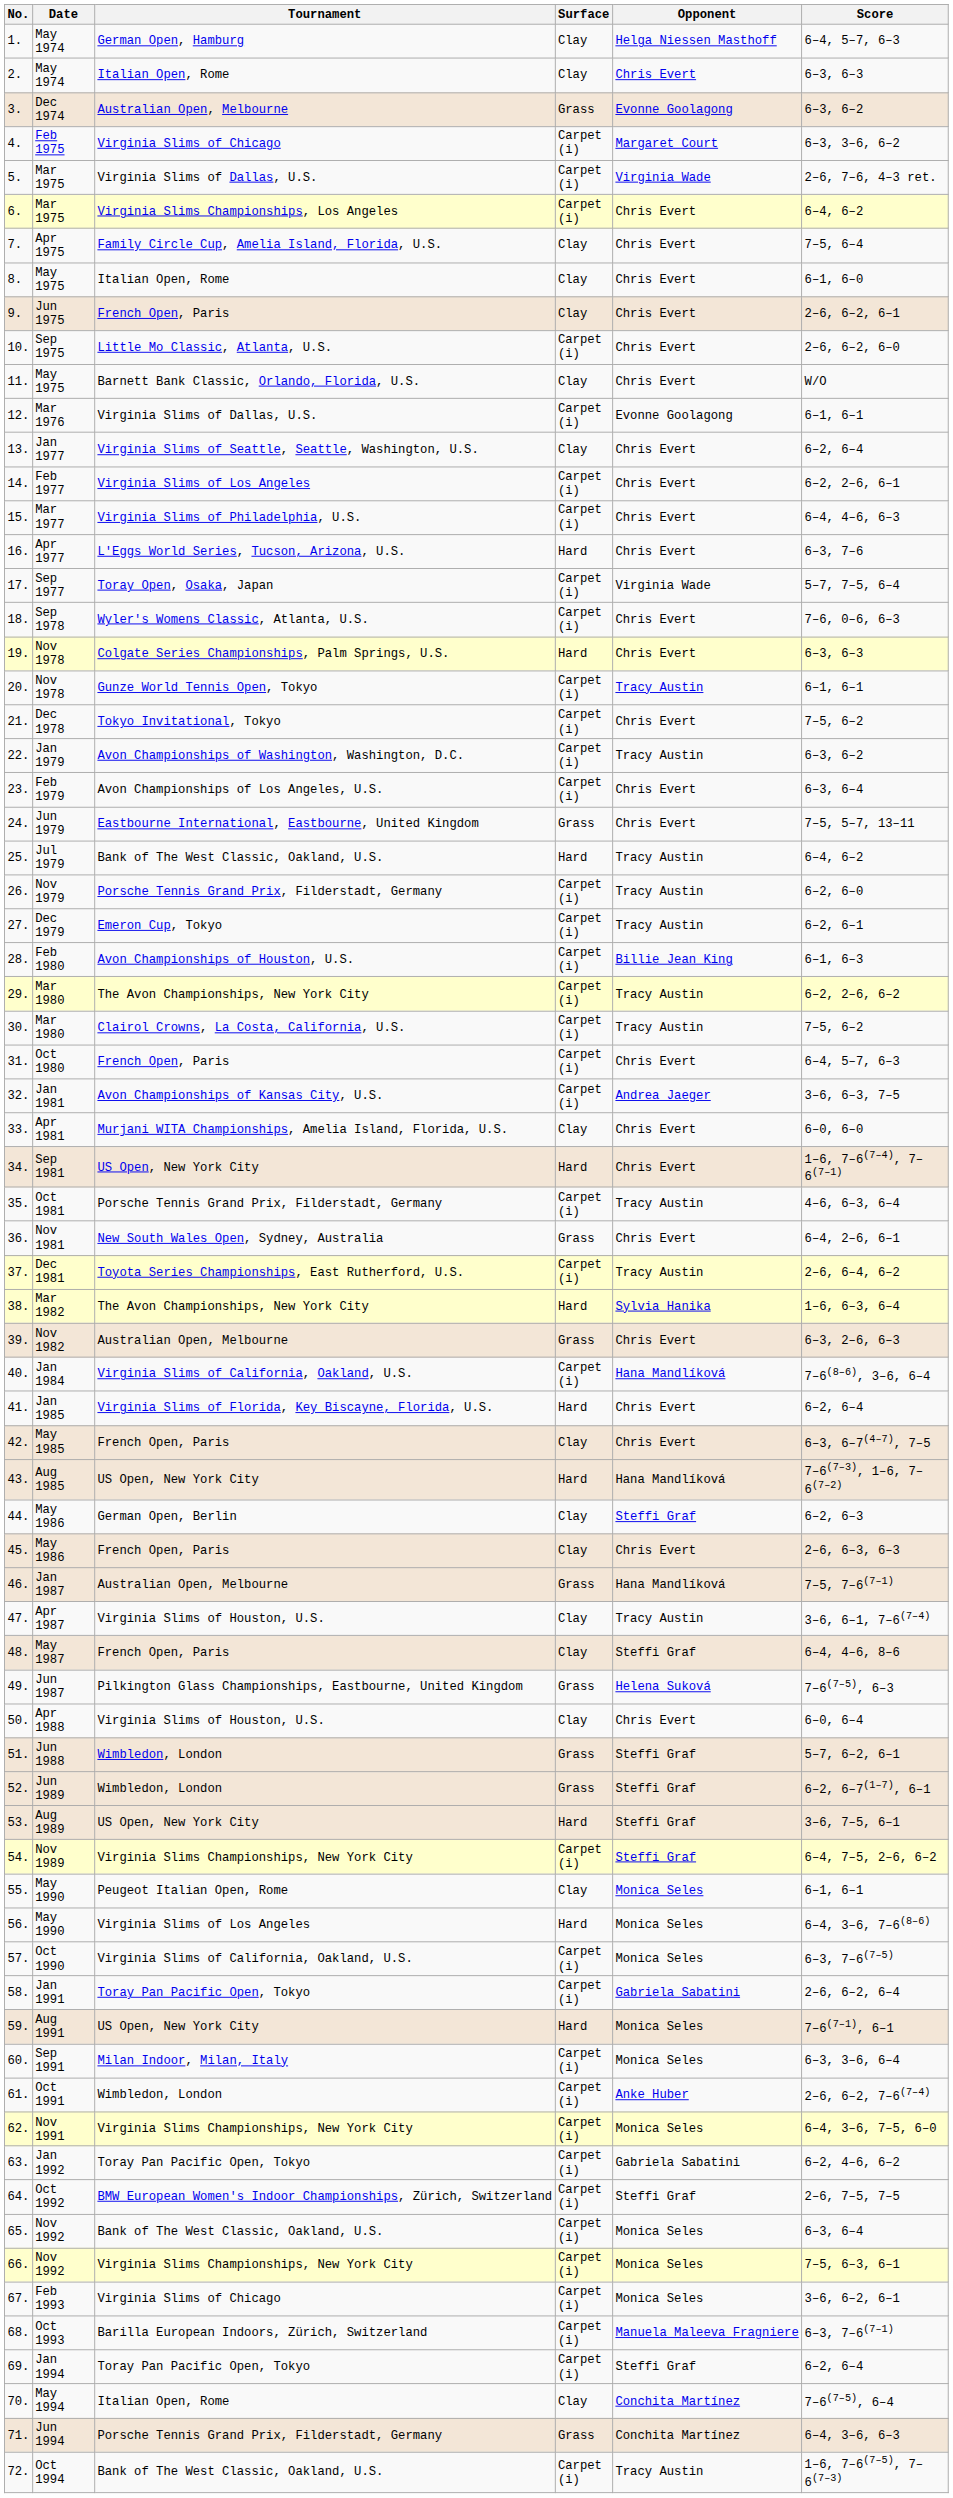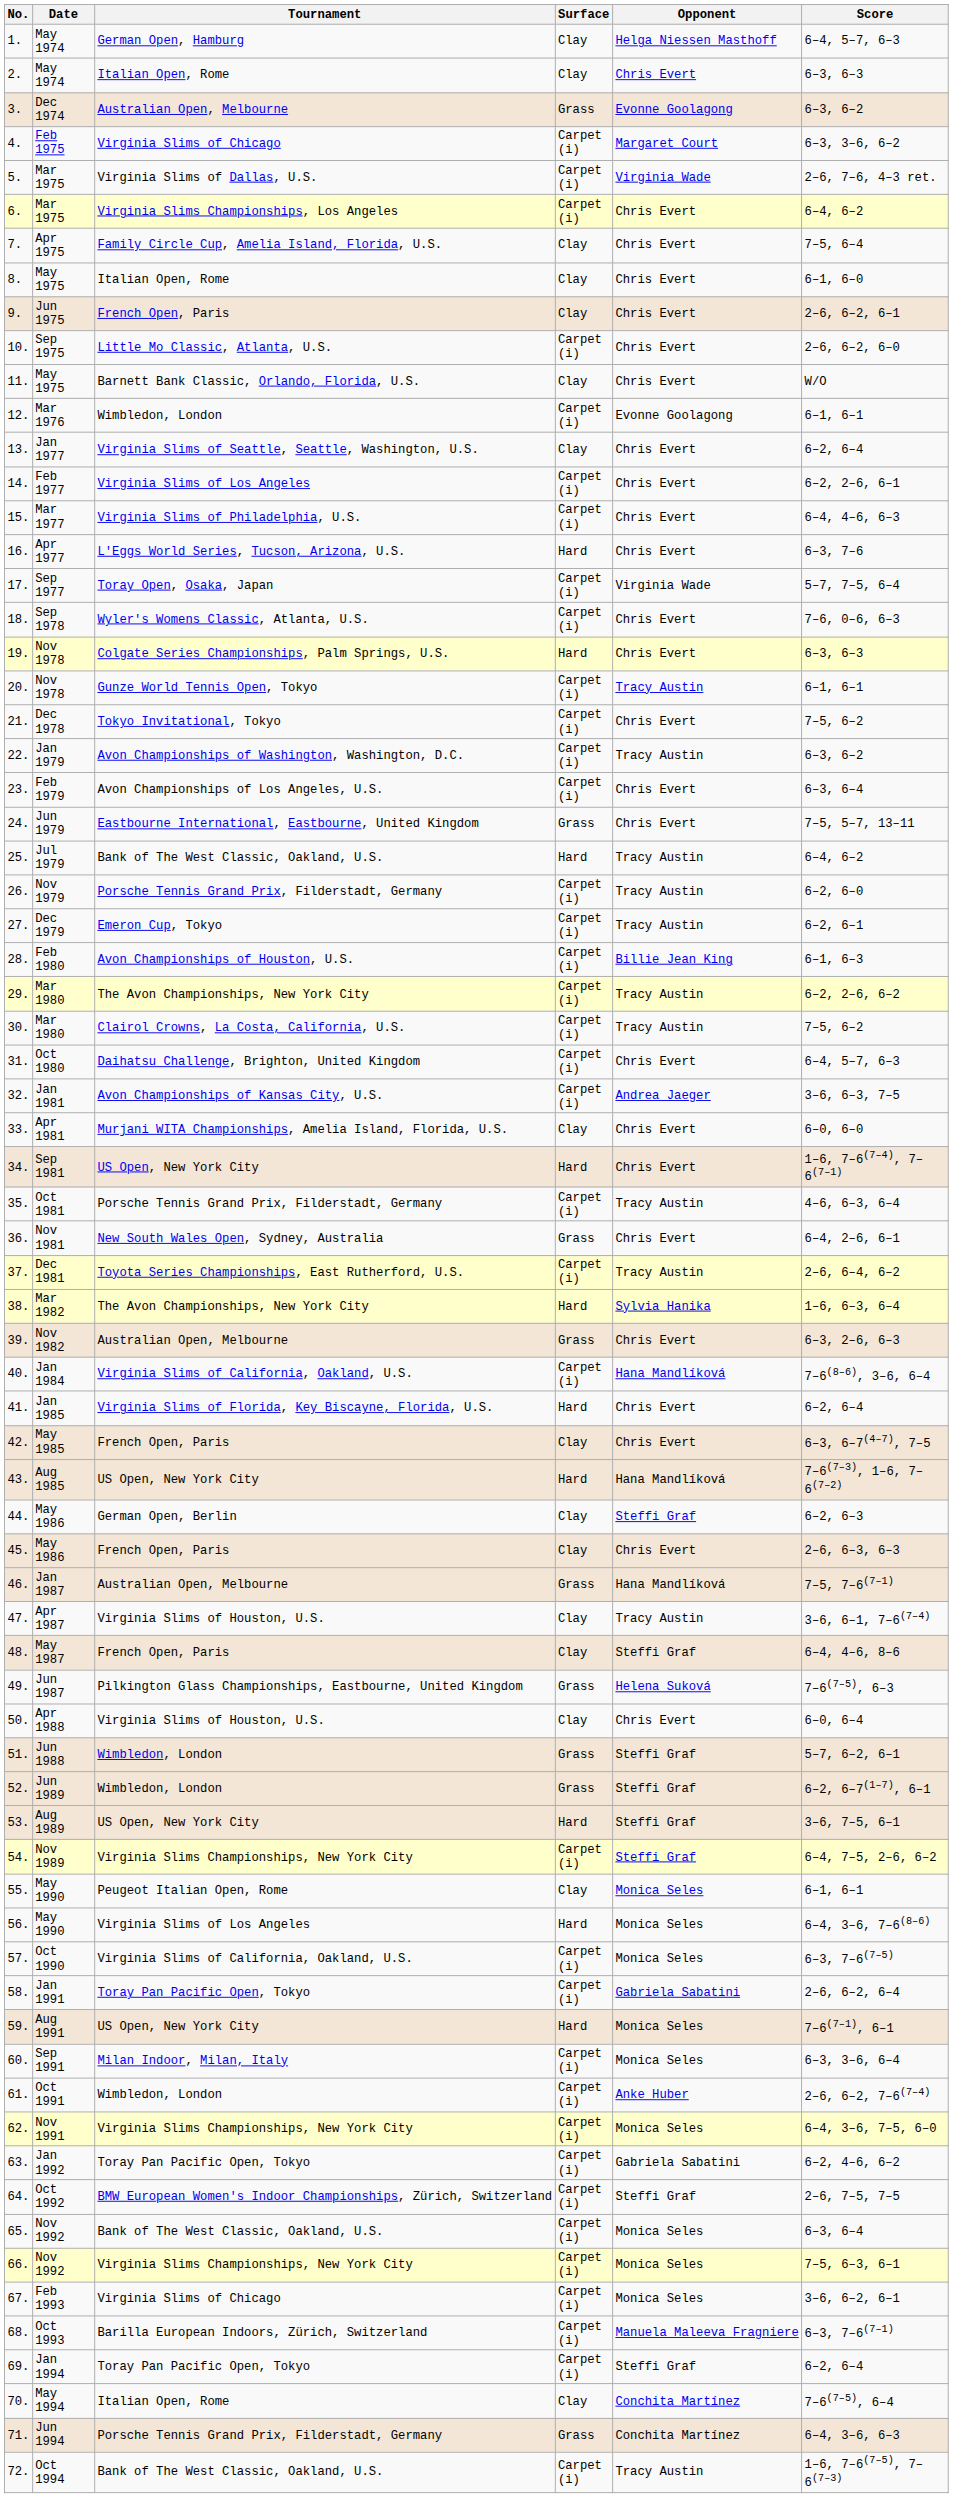 <table class="sortable wikitable">
 <tr>
 <th>No.</th>
 <th style="width:60px">Date</th>
 <th>Tournament</th>
 <th style="width:55px">Surface</th>
 <th>Opponent</th>
 <th style="width:150px" class="unsortable">Score</th>
 </tr>
 <tr>
 <td>1.</td>
 <td>May 1974</td>
 <td><a href='#'>German Open</a>, <a href='#'>Hamburg</a></td>
 <td>Clay</td>
 <td> <a href='#'>Helga Niessen Masthoff</a></td>
 <td>6–4, 5–7, 6–3</td>
 </tr>
 <tr>
 <td>2.</td>
 <td>May 1974</td>
 <td><a href='#'>Italian Open</a>, Rome</td>
 <td>Clay</td>
 <td> <a href='#'>Chris Evert</a></td>
 <td>6–3, 6–3</td>
 </tr>
 <tr style="background:#f3e6d7;">
 <td>3.</td>
 <td>Dec 1974</td>
 <td><a href='#'>Australian Open</a>, <a href='#'>Melbourne</a></td>
 <td>Grass</td>
 <td> <a href='#'>Evonne Goolagong</a></td>
 <td>6–3, 6–2</td>
 </tr>
 <tr>
 <td>4.</td>
 <td><a href='#'>Feb 1975</a></td>
 <td><a href='#'>Virginia Slims of Chicago</a></td>
 <td>Carpet (i)</td>
 <td> <a href='#'>Margaret Court</a></td>
 <td>6–3, 3–6, 6–2</td>
 </tr>
 <tr>
 <td>5.</td>
 <td>Mar 1975</td>
 <td>Virginia Slims of <a href='#'>Dallas</a>, U.S.</td>
 <td>Carpet (i)</td>
 <td> <a href='#'>Virginia Wade</a></td>
 <td>2–6, 7–6, 4–3 ret.</td>
 </tr>
 <tr style="background:#ffffcc;">
 <td>6.</td>
 <td>Mar 1975</td>
 <td><a href='#'>Virginia Slims Championships</a>, Los Angeles</td>
 <td>Carpet (i)</td>
 <td> Chris Evert</td>
 <td>6–4, 6–2</td>
 </tr>
 <tr>
 <td>7.</td>
 <td>Apr 1975</td>
 <td><a href='#'>Family Circle Cup</a>, <a href='#'>Amelia Island, Florida</a>, U.S.</td>
 <td>Clay</td>
 <td> Chris Evert</td>
 <td>7–5, 6–4</td>
 </tr>
 <tr>
 <td>8.</td>
 <td>May 1975</td>
 <td>Italian Open, Rome</td>
 <td>Clay</td>
 <td> Chris Evert</td>
 <td>6–1, 6–0</td>
 </tr>
 <tr style="background:#f3e6d7;">
 <td>9.</td>
 <td>Jun 1975</td>
 <td><a href='#'>French Open</a>, Paris</td>
 <td>Clay</td>
 <td> Chris Evert</td>
 <td>2–6, 6–2, 6–1</td>
 </tr>
 <tr>
 <td>10.</td>
 <td>Sep 1975</td>
 <td><a href='#'>Little Mo Classic</a>, <a href='#'>Atlanta</a>, U.S.</td>
 <td>Carpet (i)</td>
 <td> Chris Evert</td>
 <td>2–6, 6–2, 6–0</td>
 </tr>
 <tr>
 <td>11.</td>
 <td>May 1975</td>
 <td>Barnett Bank Classic, <a href='#'>Orlando, Florida</a>, U.S.</td>
 <td>Clay</td>
 <td> Chris Evert</td>
 <td>W/O</td>
 </tr>
 <tr>
 <td>12.</td>
 <td>Mar 1976</td>
-<td>Virginia Slims of Dallas, U.S.</td>
+<td>Wimbledon, London</td>
 <td>Carpet (i)</td>
 <td> Evonne Goolagong</td>
 <td>6–1, 6–1</td>
 </tr>
 <tr>
 <td>13.</td>
 <td>Jan 1977</td>
 <td><a href='#'>Virginia Slims of Seattle</a>, <a href='#'>Seattle</a>, Washington, U.S.</td>
 <td>Clay</td>
 <td> Chris Evert</td>
 <td>6–2, 6–4</td>
 </tr>
 <tr>
 <td>14.</td>
 <td>Feb 1977</td>
 <td><a href='#'>Virginia Slims of Los Angeles</a></td>
 <td>Carpet (i)</td>
 <td> Chris Evert</td>
 <td>6–2, 2–6, 6–1</td>
 </tr>
 <tr>
 <td>15.</td>
 <td>Mar 1977</td>
 <td><a href='#'>Virginia Slims of Philadelphia</a>, U.S.</td>
 <td>Carpet (i)</td>
 <td> Chris Evert</td>
 <td>6–4, 4–6, 6–3</td>
 </tr>
 <tr>
 <td>16.</td>
 <td>Apr 1977</td>
 <td><a href='#'>L'Eggs World Series</a>, <a href='#'>Tucson, Arizona</a>, U.S.</td>
 <td>Hard</td>
 <td> Chris Evert</td>
 <td>6–3, 7–6</td>
 </tr>
 <tr>
 <td>17.</td>
 <td>Sep 1977</td>
 <td><a href='#'>Toray Open</a>, <a href='#'>Osaka</a>, Japan</td>
 <td>Carpet (i)</td>
 <td> Virginia Wade</td>
 <td>5–7, 7–5, 6–4</td>
 </tr>
 <tr>
 <td>18.</td>
 <td>Sep 1978</td>
 <td><a href='#'>Wyler's Womens Classic</a>, Atlanta, U.S.</td>
 <td>Carpet (i)</td>
 <td> Chris Evert</td>
 <td>7–6, 0–6, 6–3</td>
 </tr>
 <tr style="background:#ffffcc;">
 <td>19.</td>
 <td>Nov 1978</td>
 <td><a href='#'>Colgate Series Championships</a>, Palm Springs, U.S.</td>
 <td>Hard</td>
 <td> Chris Evert</td>
 <td>6–3, 6–3</td>
 </tr>
 <tr>
 <td>20.</td>
 <td>Nov 1978</td>
 <td><a href='#'>Gunze World Tennis Open</a>, Tokyo</td>
 <td>Carpet (i)</td>
 <td> <a href='#'>Tracy Austin</a></td>
 <td>6–1, 6–1</td>
 </tr>
 <tr>
 <td>21.</td>
 <td>Dec 1978</td>
 <td><a href='#'>Tokyo Invitational</a>, Tokyo</td>
 <td>Carpet (i)</td>
 <td> Chris Evert</td>
 <td>7–5, 6–2</td>
 </tr>
 <tr>
 <td>22.</td>
 <td>Jan 1979</td>
 <td><a href='#'>Avon Championships of Washington</a>, Washington, D.C.</td>
 <td>Carpet (i)</td>
 <td> Tracy Austin</td>
 <td>6–3, 6–2</td>
 </tr>
 <tr>
 <td>23.</td>
 <td>Feb 1979</td>
 <td>Avon Championships of Los Angeles, U.S.</td>
 <td>Carpet (i)</td>
 <td> Chris Evert</td>
 <td>6–3, 6–4</td>
 </tr>
 <tr>
 <td>24.</td>
 <td>Jun 1979</td>
 <td><a href='#'>Eastbourne International</a>, <a href='#'>Eastbourne</a>, United Kingdom</td>
 <td>Grass</td>
 <td> Chris Evert</td>
 <td>7–5, 5–7, 13–11</td>
 </tr>
 <tr>
 <td>25.</td>
 <td>Jul 1979</td>
 <td>Bank of The West Classic, Oakland, U.S.</td>
 <td>Hard</td>
 <td> Tracy Austin</td>
 <td>6–4, 6–2</td>
 </tr>
 <tr>
 <td>26.</td>
 <td>Nov 1979</td>
 <td><a href='#'>Porsche Tennis Grand Prix</a>, Filderstadt, Germany</td>
 <td>Carpet (i)</td>
 <td> Tracy Austin</td>
 <td>6–2, 6–0</td>
 </tr>
 <tr>
 <td>27.</td>
 <td>Dec 1979</td>
 <td><a href='#'>Emeron Cup</a>, Tokyo</td>
 <td>Carpet (i)</td>
 <td> Tracy Austin</td>
 <td>6–2, 6–1</td>
 </tr>
 <tr>
 <td>28.</td>
 <td>Feb 1980</td>
 <td><a href='#'>Avon Championships of Houston</a>, U.S.</td>
 <td>Carpet (i)</td>
 <td> <a href='#'>Billie Jean King</a></td>
 <td>6–1, 6–3</td>
 </tr>
 <tr style="background:#ffffcc;">
 <td>29.</td>
 <td>Mar 1980</td>
 <td>The Avon Championships, New York City</td>
 <td>Carpet (i)</td>
 <td> Tracy Austin</td>
 <td>6–2, 2–6, 6–2</td>
 </tr>
 <tr>
 <td>30.</td>
 <td>Mar 1980</td>
 <td><a href='#'>Clairol Crowns</a>, <a href='#'>La Costa, California</a>, U.S.</td>
 <td>Carpet (i)</td>
 <td> Tracy Austin</td>
 <td>7–5, 6–2</td>
 </tr>
 <tr>
 <td>31.</td>
 <td>Oct 1980</td>
-<td><a href='#'>French Open</a>, Paris</td>
+<td><a href='#'>Daihatsu Challenge</a>, Brighton, United Kingdom</td>
 <td>Carpet (i)</td>
 <td> Chris Evert</td>
 <td>6–4, 5–7, 6–3</td>
 </tr>
 <tr>
 <td>32.</td>
 <td>Jan 1981</td>
 <td><a href='#'>Avon Championships of Kansas City</a>, U.S.</td>
 <td>Carpet (i)</td>
 <td> <a href='#'>Andrea Jaeger</a></td>
 <td>3–6, 6–3, 7–5</td>
 </tr>
 <tr>
 <td>33.</td>
 <td>Apr 1981</td>
 <td><a href='#'>Murjani WITA Championships</a>, Amelia Island, Florida, U.S.</td>
 <td>Clay</td>
 <td> Chris Evert</td>
 <td>6–0, 6–0</td>
 </tr>
 <tr style="background:#f3e6d7;">
 <td>34.</td>
 <td>Sep 1981</td>
 <td><a href='#'>US Open</a>, New York City</td>
 <td>Hard</td>
 <td> Chris Evert</td>
 <td>1–6, 7–6<sup>(7–4)</sup>, 7–6<sup>(7–1)</sup></td>
 </tr>
 <tr>
 <td>35.</td>
 <td>Oct 1981</td>
 <td>Porsche Tennis Grand Prix, Filderstadt, Germany</td>
 <td>Carpet (i)</td>
 <td> Tracy Austin</td>
 <td>4–6, 6–3, 6–4</td>
 </tr>
 <tr>
 <td>36.</td>
 <td>Nov 1981</td>
 <td><a href='#'>New South Wales Open</a>, Sydney, Australia</td>
 <td>Grass</td>
 <td> Chris Evert</td>
 <td>6–4, 2–6, 6–1</td>
 </tr>
 <tr style="background:#ffffcc;">
 <td>37.</td>
 <td>Dec 1981</td>
 <td><a href='#'>Toyota Series Championships</a>, East Rutherford, U.S.</td>
 <td>Carpet (i)</td>
 <td> Tracy Austin</td>
 <td>2–6, 6–4, 6–2</td>
 </tr>
 <tr style="background:#ffffcc;">
 <td>38.</td>
 <td>Mar 1982</td>
 <td>The Avon Championships, New York City</td>
 <td>Hard</td>
 <td> <a href='#'>Sylvia Hanika</a></td>
 <td>1–6, 6–3, 6–4</td>
 </tr>
 <tr style="background:#f3e6d7;">
 <td>39.</td>
 <td>Nov 1982</td>
 <td>Australian Open, Melbourne</td>
 <td>Grass</td>
 <td> Chris Evert</td>
 <td>6–3, 2–6, 6–3</td>
 </tr>
 <tr>
 <td>40.</td>
 <td>Jan 1984</td>
 <td><a href='#'>Virginia Slims of California</a>, <a href='#'>Oakland</a>, U.S.</td>
 <td>Carpet (i)</td>
 <td> <a href='#'>Hana Mandlíková</a></td>
 <td>7–6<sup>(8–6)</sup>, 3–6, 6–4</td>
 </tr>
 <tr>
 <td>41.</td>
 <td>Jan 1985</td>
 <td><a href='#'>Virginia Slims of Florida</a>, <a href='#'>Key Biscayne, Florida</a>, U.S.</td>
 <td>Hard</td>
 <td> Chris Evert</td>
 <td>6–2, 6–4</td>
 </tr>
 <tr style="background:#f3e6d7;">
 <td>42.</td>
 <td>May 1985</td>
 <td>French Open, Paris</td>
 <td>Clay</td>
 <td> Chris Evert</td>
 <td>6–3, 6–7<sup>(4–7)</sup>, 7–5</td>
 </tr>
 <tr style="background:#f3e6d7;">
 <td>43.</td>
 <td>Aug 1985</td>
 <td>US Open, New York City</td>
 <td>Hard</td>
 <td> Hana Mandlíková</td>
 <td>7–6<sup>(7–3)</sup>, 1–6, 7–6<sup>(7–2)</sup></td>
 </tr>
 <tr>
 <td>44.</td>
 <td>May 1986</td>
 <td>German Open, Berlin</td>
 <td>Clay</td>
 <td> <a href='#'>Steffi Graf</a></td>
 <td>6–2, 6–3</td>
 </tr>
 <tr style="background:#f3e6d7;">
 <td>45.</td>
 <td>May 1986</td>
 <td>French Open, Paris</td>
 <td>Clay</td>
 <td> Chris Evert</td>
 <td>2–6, 6–3, 6–3</td>
 </tr>
 <tr style="background:#f3e6d7;">
 <td>46.</td>
 <td>Jan 1987</td>
 <td>Australian Open, Melbourne</td>
 <td>Grass</td>
 <td> Hana Mandlíková</td>
 <td>7–5, 7–6<sup>(7–1)</sup></td>
 </tr>
 <tr>
 <td>47.</td>
 <td>Apr 1987</td>
 <td>Virginia Slims of Houston, U.S.</td>
 <td>Clay</td>
 <td> Tracy Austin</td>
 <td>3–6, 6–1, 7–6<sup>(7–4)</sup></td>
 </tr>
 <tr style="background:#f3e6d7;">
 <td>48.</td>
 <td>May 1987</td>
 <td>French Open, Paris</td>
 <td>Clay</td>
 <td> Steffi Graf</td>
 <td>6–4, 4–6, 8–6</td>
 </tr>
 <tr>
 <td>49.</td>
 <td>Jun 1987</td>
 <td>Pilkington Glass Championships, Eastbourne, United Kingdom</td>
 <td>Grass</td>
 <td> <a href='#'>Helena Suková</a></td>
 <td>7–6<sup>(7–5)</sup>, 6–3</td>
 </tr>
 <tr>
 <td>50.</td>
 <td>Apr 1988</td>
 <td>Virginia Slims of Houston, U.S.</td>
 <td>Clay</td>
 <td> Chris Evert</td>
 <td>6–0, 6–4</td>
 </tr>
 <tr style="background:#f3e6d7;">
 <td>51.</td>
 <td>Jun 1988</td>
 <td><a href='#'>Wimbledon</a>, London</td>
 <td>Grass</td>
 <td> Steffi Graf</td>
 <td>5–7, 6–2, 6–1</td>
 </tr>
 <tr style="background:#f3e6d7;">
 <td>52.</td>
 <td>Jun 1989</td>
 <td>Wimbledon, London</td>
 <td>Grass</td>
 <td> Steffi Graf</td>
 <td>6–2, 6–7<sup>(1–7)</sup>, 6–1</td>
 </tr>
 <tr style="background:#f3e6d7;">
 <td>53.</td>
 <td>Aug 1989</td>
 <td>US Open, New York City</td>
 <td>Hard</td>
 <td> Steffi Graf</td>
 <td>3–6, 7–5, 6–1</td>
 </tr>
 <tr style="background:#ffffcc;">
 <td>54.</td>
 <td>Nov 1989</td>
 <td>Virginia Slims Championships, New York City</td>
 <td>Carpet (i)</td>
 <td> <a href='#'>Steffi Graf</a></td>
 <td>6–4, 7–5, 2–6, 6–2</td>
 </tr>
 <tr>
 <td>55.</td>
 <td>May 1990</td>
 <td>Peugeot Italian Open, Rome</td>
 <td>Clay</td>
 <td> <a href='#'>Monica Seles</a></td>
 <td>6–1, 6–1</td>
 </tr>
 <tr>
 <td>56.</td>
 <td>May 1990</td>
 <td>Virginia Slims of Los Angeles</td>
 <td>Hard</td>
 <td> Monica Seles</td>
 <td>6–4, 3–6, 7–6<sup>(8–6)</sup></td>
 </tr>
 <tr>
 <td>57.</td>
 <td>Oct 1990</td>
 <td>Virginia Slims of California, Oakland, U.S.</td>
 <td>Carpet (i)</td>
 <td> Monica Seles</td>
 <td>6–3, 7–6<sup>(7–5)</sup></td>
 </tr>
 <tr>
 <td>58.</td>
 <td>Jan 1991</td>
 <td><a href='#'>Toray Pan Pacific Open</a>, Tokyo</td>
 <td>Carpet (i)</td>
 <td> <a href='#'>Gabriela Sabatini</a></td>
 <td>2–6, 6–2, 6–4</td>
 </tr>
 <tr style="background:#f3e6d7;">
 <td>59.</td>
 <td>Aug 1991</td>
 <td>US Open, New York City</td>
 <td>Hard</td>
 <td> Monica Seles</td>
 <td>7–6<sup>(7–1)</sup>, 6–1</td>
 </tr>
 <tr>
 <td>60.</td>
 <td>Sep 1991</td>
 <td><a href='#'>Milan Indoor</a>, <a href='#'>Milan, Italy</a></td>
 <td>Carpet (i)</td>
 <td> Monica Seles</td>
 <td>6–3, 3–6, 6–4</td>
 </tr>
 <tr>
 <td>61.</td>
 <td>Oct 1991</td>
 <td>Wimbledon, London</td>
 <td>Carpet (i)</td>
 <td> <a href='#'>Anke Huber</a></td>
 <td>2–6, 6–2, 7–6<sup>(7–4)</sup></td>
 </tr>
 <tr style="background:#ffffcc;">
 <td>62.</td>
 <td>Nov 1991</td>
 <td>Virginia Slims Championships, New York City</td>
 <td>Carpet (i)</td>
 <td> Monica Seles</td>
 <td>6–4, 3–6, 7–5, 6–0</td>
 </tr>
 <tr>
 <td>63.</td>
 <td>Jan 1992</td>
 <td>Toray Pan Pacific Open, Tokyo</td>
 <td>Carpet (i)</td>
 <td> Gabriela Sabatini</td>
 <td>6–2, 4–6, 6–2</td>
 </tr>
 <tr>
 <td>64.</td>
 <td>Oct 1992</td>
 <td><a href='#'>BMW European Women's Indoor Championships</a>, Zürich, Switzerland</td>
 <td>Carpet (i)</td>
 <td> Steffi Graf</td>
 <td>2–6, 7–5, 7–5</td>
 </tr>
 <tr>
 <td>65.</td>
 <td>Nov 1992</td>
 <td>Bank of The West Classic, Oakland, U.S.</td>
 <td>Carpet (i)</td>
 <td> Monica Seles</td>
 <td>6–3, 6–4</td>
 </tr>
 <tr style="background:#ffffcc;">
 <td>66.</td>
 <td>Nov 1992</td>
 <td>Virginia Slims Championships, New York City</td>
 <td>Carpet (i)</td>
 <td> Monica Seles</td>
 <td>7–5, 6–3, 6–1</td>
 </tr>
 <tr>
 <td>67.</td>
 <td>Feb 1993</td>
 <td>Virginia Slims of Chicago</td>
 <td>Carpet (i)</td>
 <td> Monica Seles</td>
 <td>3–6, 6–2, 6–1</td>
 </tr>
 <tr>
 <td>68.</td>
 <td>Oct 1993</td>
 <td>Barilla European Indoors, Zürich, Switzerland</td>
 <td>Carpet (i)</td>
 <td> <a href='#'>Manuela Maleeva Fragniere</a></td>
 <td>6–3, 7–6<sup>(7–1)</sup></td>
 </tr>
 <tr>
 <td>69.</td>
 <td>Jan 1994</td>
 <td>Toray Pan Pacific Open, Tokyo</td>
 <td>Carpet (i)</td>
 <td> Steffi Graf</td>
 <td>6–2, 6–4</td>
 </tr>
 <tr>
 <td>70.</td>
 <td>May 1994</td>
 <td>Italian Open, Rome</td>
 <td>Clay</td>
 <td> <a href='#'>Conchita Martínez</a></td>
 <td>7–6<sup>(7–5)</sup>, 6–4</td>
 </tr>
 <tr style="background:#f3e6d7;">
 <td>71.</td>
 <td>Jun 1994</td>
 <td>Porsche Tennis Grand Prix, Filderstadt, Germany</td>
 <td>Grass</td>
 <td> Conchita Martínez</td>
 <td>6–4, 3–6, 6–3</td>
 </tr>
 <tr>
 <td>72.</td>
 <td>Oct 1994</td>
 <td>Bank of The West Classic, Oakland, U.S.</td>
 <td>Carpet (i)</td>
 <td> Tracy Austin</td>
 <td>1–6, 7–6<sup>(7–5)</sup>, 7–6<sup>(7–3)</sup></td>
 </tr>
 </table>
